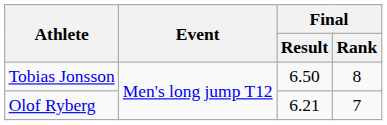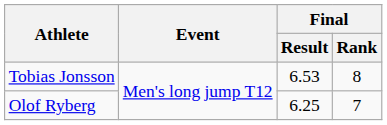 <table class=wikitable style="font-size:95%">
 <tr>
 <th rowspan="2">Athlete</th>
 <th rowspan="2">Event</th>
 <th colspan="3">Final</th>
 </tr>
 <tr>
 <th>Result</th>
 <th>Rank</th>
 </tr>
 <tr>
 <td><a href='#'>Tobias Jonsson</a></td>
 <td rowspan=2><a href='#'>Men's long jump T12</a></td>
-<td align=center>6.50</td>
+<td align=center>6.53</td>
 <td align=center>8</td>
 </tr>
 <tr>
 <td><a href='#'>Olof Ryberg</a></td>
-<td align=center>6.21</td>
+<td align=center>6.25</td>
 <td align=center>7</td>
 </tr>
 </table>
